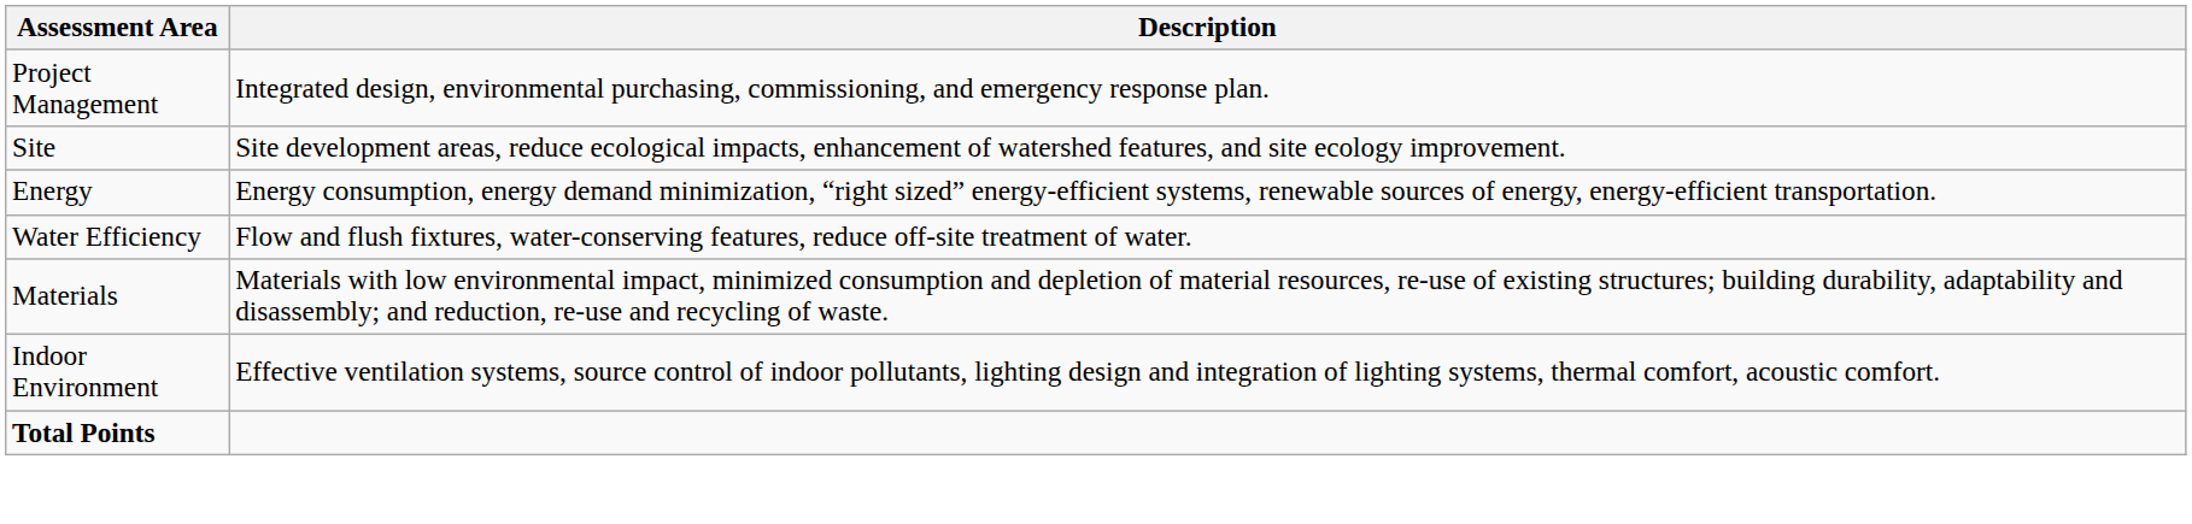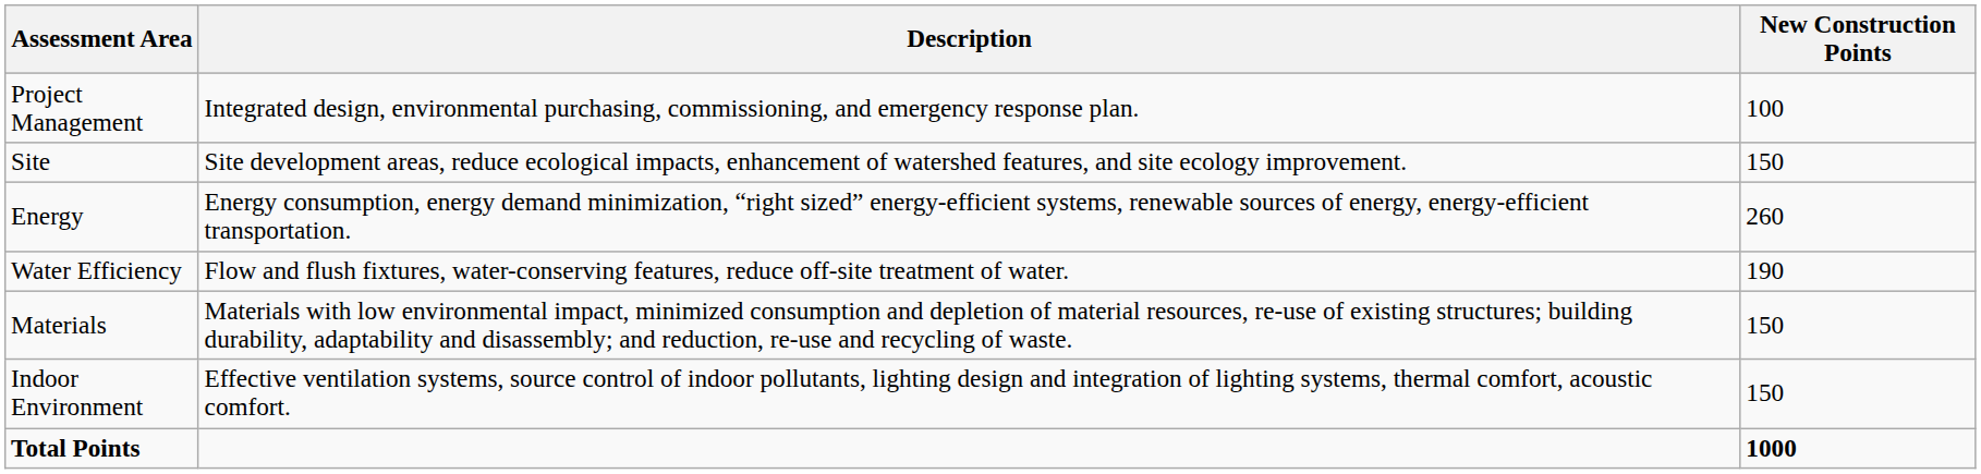 <table class="wikitable">
 <tr>
 <th>Assessment Area</th>
 <th>Description</th>
+<th>New Construction Points</th>
 </tr>
 <tr>
 <td>Project Management</td>
 <td>Integrated design, environmental purchasing, commissioning, and emergency response plan.</td>
+<td>100</td>
 </tr>
 <tr>
 <td>Site</td>
 <td>Site development areas, reduce ecological impacts, enhancement of watershed features, and site ecology improvement.</td>
+<td>150</td>
 </tr>
 <tr>
 <td>Energy</td>
 <td>Energy consumption, energy demand minimization, “right sized” energy-efficient systems, renewable sources of energy, energy-efficient transportation.</td>
+<td>260</td>
 </tr>
 <tr>
 <td>Water Efficiency</td>
 <td>Flow and flush fixtures, water-conserving features, reduce off-site treatment of water.</td>
+<td>190</td>
 </tr>
 <tr>
 <td>Materials</td>
 <td>Materials with low environmental impact, minimized consumption and depletion of material resources, re-use of existing structures; building durability, adaptability and disassembly; and reduction, re-use and recycling of waste.</td>
+<td>150</td>
 </tr>
 <tr>
 <td>Indoor Environment</td>
 <td>Effective ventilation systems, source control of indoor pollutants, lighting design and integration of lighting systems, thermal comfort, acoustic comfort.</td>
+<td>150</td>
 </tr>
 <tr>
 <td><strong>Total Points</strong></td>
 <td></td>
+<td><strong>1000</strong></td>
 </tr>
 </table>
